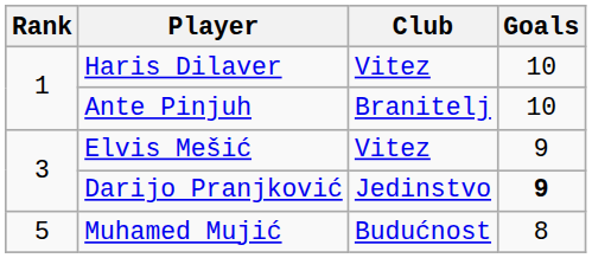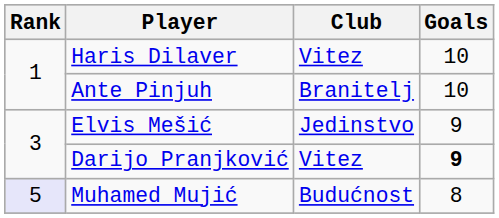 <table class="wikitable" style="text-align:center">
 <tr>
 <th>Rank</th>
 <th>Player</th>
 <th>Club</th>
 <th>Goals</th>
 </tr>
 <tr>
 <td rowspan="2">1</td>
 <td align="left"> <a href='#'>Haris Dilaver</a></td>
 <td align="left"><a href='#'>Vitez</a></td>
 <td>10</td>
 </tr>
 <tr>
 <td align="left"> <a href='#'>Ante Pinjuh</a></td>
 <td align="left"><a href='#'>Branitelj</a></td>
 <td>10</td>
 </tr>
 <tr>
 <td rowspan="2">3</td>
 <td align="left"> <a href='#'>Elvis Mešić</a></td>
-<td align="left"><a href='#'>Vitez</a></td>
+<td align="left"><a href='#'>Jedinstvo</a></td>
 <td>9</td>
 </tr>
 <tr>
 <td align="left"> <a href='#'>Darijo Pranjković</a></td>
-<td align="left"><a href='#'>Jedinstvo</a></td>
+<td align="left"><a href='#'>Vitez</a></td>
 <td><strong>9</strong></td>
 </tr>
 <tr>
-<td rowspan="1">5</td>
+<td rowspan="1" style="background: lavender;">5</td>
 <td align="left"> <a href='#'>Muhamed Mujić</a></td>
 <td align="left"><a href='#'>Budućnost</a></td>
 <td>8<br></td>
 </tr>
 </table>
